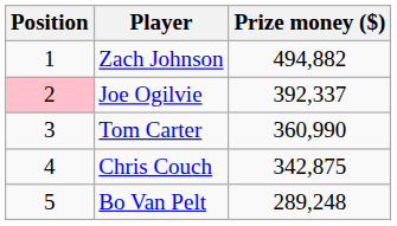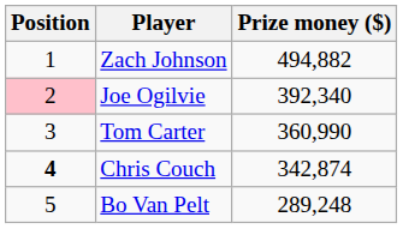 <table class="wikitable">
 <tr>
 <th>Position</th>
 <th>Player</th>
 <th>Prize money ($)</th>
 </tr>
 <tr>
 <td align=center>1</td>
 <td> <a href='#'>Zach Johnson</a></td>
 <td align=center>494,882</td>
 </tr>
 <tr>
 <td align=center style="background: pink;">2</td>
 <td> <a href='#'>Joe Ogilvie</a></td>
-<td align=center>392,337</td>
+<td align=center>392,340</td>
 </tr>
 <tr>
 <td align=center>3</td>
 <td> <a href='#'>Tom Carter</a></td>
 <td align=center>360,990</td>
 </tr>
 <tr>
-<td align=center>4</td>
+<td align=center><strong>4</strong></td>
 <td> <a href='#'>Chris Couch</a></td>
-<td align=center>342,875</td>
+<td align=center>342,874</td>
 </tr>
 <tr>
 <td align=center>5</td>
 <td> <a href='#'>Bo Van Pelt</a></td>
 <td align=center>289,248</td>
 </tr>
 </table>
